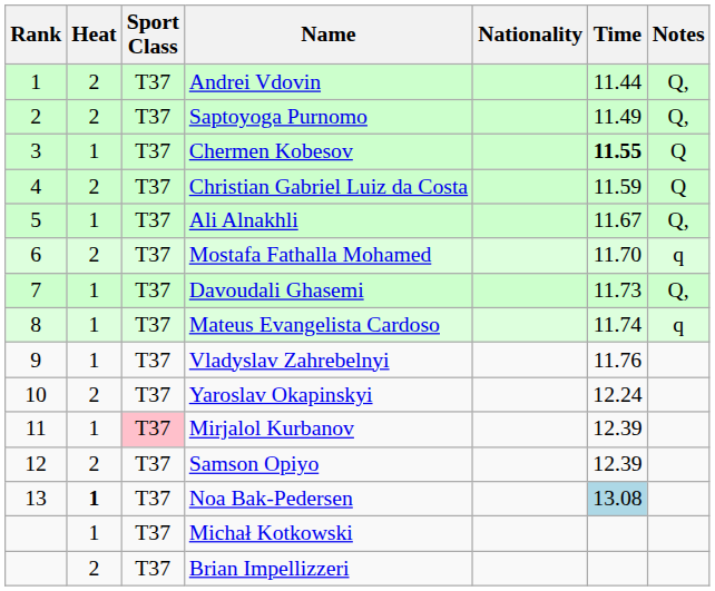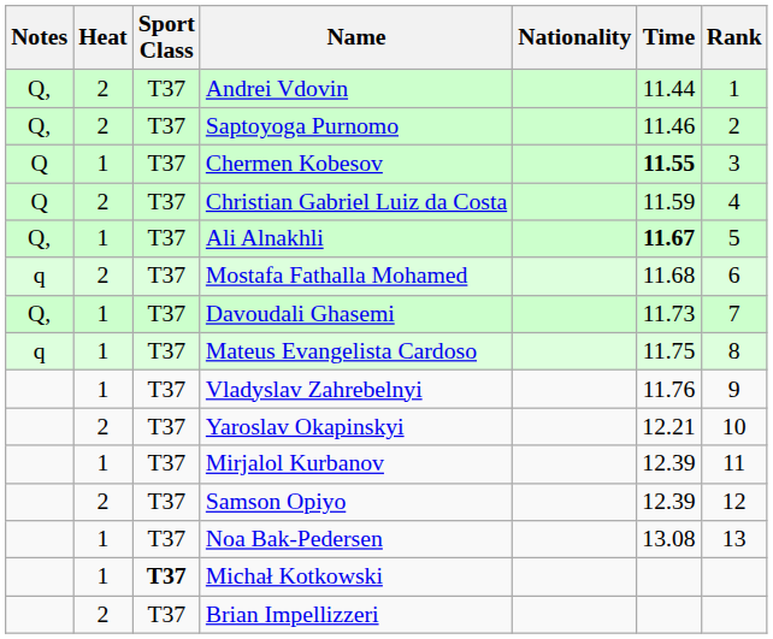 <table class="wikitable sortable" style="text-align:center">
 <tr>
-<th>Rank</th>
+<th>Notes</th>
 <th>Heat</th>
 <th>Sport<br>Class</th>
 <th>Name</th>
 <th>Nationality</th>
 <th>Time</th>
-<th>Notes</th>
+<th>Rank</th>
 </tr>
 <tr bgcolor=ccffcc>
-<td>1</td>
+<td>Q, </td>
 <td>2</td>
 <td>T37</td>
 <td align=left><a href='#'>Andrei Vdovin</a></td>
 <td align=left></td>
 <td>11.44</td>
-<td>Q, </td>
+<td>1</td>
 </tr>
 <tr bgcolor=ccffcc>
-<td>2</td>
+<td>Q, </td>
 <td>2</td>
 <td>T37</td>
 <td align=left><a href='#'>Saptoyoga Purnomo</a></td>
 <td align=left></td>
-<td>11.49</td>
-<td>Q, </td>
+<td>11.46</td>
+<td>2</td>
 </tr>
 <tr bgcolor=ccffcc>
-<td>3</td>
+<td>Q</td>
 <td>1</td>
 <td>T37</td>
 <td align=left><a href='#'>Chermen Kobesov</a></td>
 <td align=left></td>
 <td><strong>11.55</strong></td>
-<td>Q</td>
+<td>3</td>
 </tr>
 <tr bgcolor=ccffcc>
-<td>4</td>
+<td>Q</td>
 <td>2</td>
 <td>T37</td>
 <td align=left><a href='#'>Christian Gabriel Luiz da Costa</a></td>
 <td align=left></td>
 <td>11.59</td>
-<td>Q</td>
+<td>4</td>
 </tr>
 <tr bgcolor=ccffcc>
-<td>5</td>
+<td>Q, </td>
 <td>1</td>
 <td>T37</td>
 <td align=left><a href='#'>Ali Alnakhli</a></td>
 <td align=left></td>
-<td>11.67</td>
-<td>Q, </td>
+<td><strong>11.67</strong></td>
+<td>5</td>
 </tr>
 <tr bgcolor=ddffdd>
-<td>6</td>
+<td>q</td>
 <td>2</td>
 <td>T37</td>
 <td align=left><a href='#'>Mostafa Fathalla Mohamed</a></td>
 <td align=left></td>
-<td>11.70</td>
-<td>q</td>
+<td>11.68</td>
+<td>6</td>
 </tr>
 <tr bgcolor=ccffcc>
-<td>7</td>
+<td>Q, </td>
 <td>1</td>
 <td>T37</td>
 <td align=left><a href='#'>Davoudali Ghasemi</a></td>
 <td align=left></td>
 <td>11.73</td>
-<td>Q, </td>
+<td>7</td>
 </tr>
 <tr bgcolor=ddffdd>
-<td>8</td>
+<td>q</td>
 <td>1</td>
 <td>T37</td>
 <td align=left><a href='#'>Mateus Evangelista Cardoso</a></td>
 <td align=left></td>
-<td>11.74</td>
-<td>q</td>
+<td>11.75</td>
+<td>8</td>
 </tr>
 <tr>
-<td>9</td>
+<td></td>
 <td>1</td>
 <td>T37</td>
 <td align=left><a href='#'>Vladyslav Zahrebelnyi</a></td>
 <td align=left></td>
 <td>11.76</td>
-<td></td>
+<td>9</td>
 </tr>
 <tr>
-<td>10</td>
+<td></td>
 <td>2</td>
 <td>T37</td>
 <td align=left><a href='#'>Yaroslav Okapinskyi</a></td>
 <td align=left></td>
-<td>12.24</td>
-<td></td>
+<td>12.21</td>
+<td>10</td>
 </tr>
 <tr>
-<td>11</td>
+<td></td>
 <td>1</td>
-<td style="background: pink;">T37</td>
+<td>T37</td>
 <td align=left><a href='#'>Mirjalol Kurbanov</a></td>
 <td align=left></td>
 <td>12.39</td>
-<td></td>
+<td>11</td>
 </tr>
 <tr>
-<td>12</td>
+<td></td>
 <td>2</td>
 <td>T37</td>
 <td align=left><a href='#'>Samson Opiyo</a></td>
 <td align=left></td>
 <td>12.39</td>
-<td></td>
-</tr>
-<tr>
-<td>13</td>
-<td><strong>1</strong></td>
-<td>T37</td>
-<td align=left><a href='#'>Noa Bak-Pedersen</a></td>
-<td align=left></td>
-<td style="background: lightblue;">13.08</td>
-<td></td>
+<td>12</td>
 </tr>
 <tr>
 <td></td>
 <td>1</td>
 <td>T37</td>
+<td align=left><a href='#'>Noa Bak-Pedersen</a></td>
+<td align=left></td>
+<td>13.08</td>
+<td>13</td>
+</tr>
+<tr>
+<td></td>
+<td>1</td>
+<td><strong>T37</strong></td>
 <td align=left><a href='#'>Michał Kotkowski</a></td>
 <td align=left></td>
 <td></td>
 <td></td>
 </tr>
 <tr>
 <td></td>
 <td>2</td>
 <td>T37</td>
 <td align=left><a href='#'>Brian Impellizzeri</a></td>
 <td align=left></td>
 <td></td>
 <td></td>
 </tr>
 </table>
